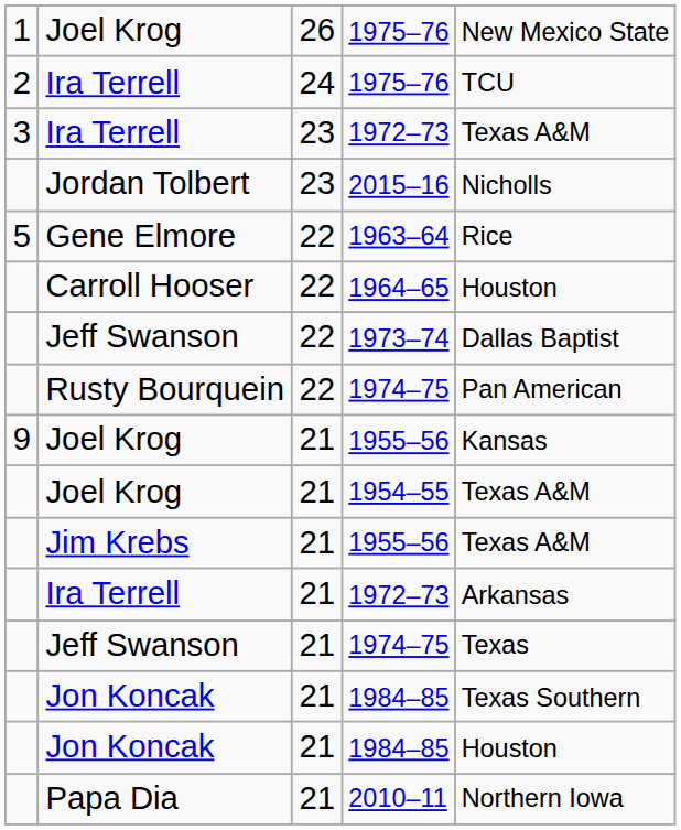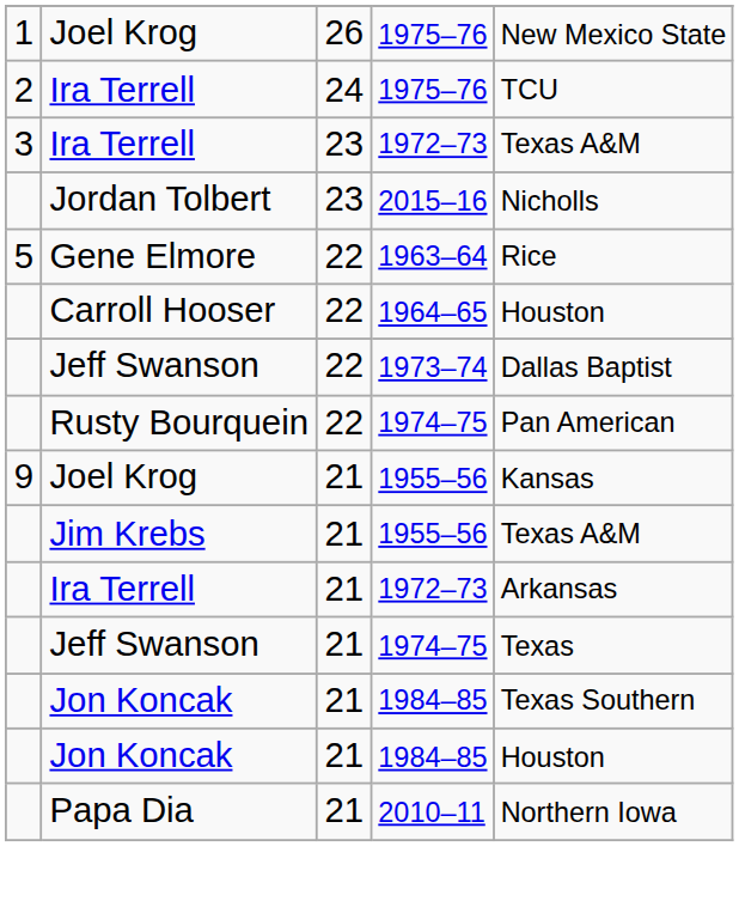 <table class="wikitable">
 <tr>
 </tr>
 <tr>
 <td>1</td>
 <td>Joel Krog</td>
 <td>26</td>
 <td style="font-size:80%;"><a href='#'>1975–76</a></td>
 <td style="font-size:80%;">New Mexico State</td>
 </tr>
 <tr>
 <td>2</td>
 <td><a href='#'>Ira Terrell</a></td>
 <td>24</td>
 <td style="font-size:80%;"><a href='#'>1975–76</a></td>
 <td style="font-size:80%;">TCU</td>
 </tr>
 <tr>
 <td>3</td>
 <td><a href='#'>Ira Terrell</a></td>
 <td>23</td>
 <td style="font-size:80%;"><a href='#'>1972–73</a></td>
 <td style="font-size:80%;">Texas A&M</td>
 </tr>
 <tr>
 <td></td>
 <td>Jordan Tolbert</td>
 <td>23</td>
 <td style="font-size:80%;"><a href='#'>2015–16</a></td>
 <td style="font-size:80%;">Nicholls</td>
 </tr>
 <tr>
 <td>5</td>
 <td>Gene Elmore</td>
 <td>22</td>
 <td style="font-size:80%;"><a href='#'>1963–64</a></td>
 <td style="font-size:80%;">Rice</td>
 </tr>
 <tr>
 <td></td>
 <td>Carroll Hooser</td>
 <td>22</td>
 <td style="font-size:80%;"><a href='#'>1964–65</a></td>
 <td style="font-size:80%;">Houston</td>
 </tr>
 <tr>
 <td></td>
 <td>Jeff Swanson</td>
 <td>22</td>
 <td style="font-size:80%;"><a href='#'>1973–74</a></td>
 <td style="font-size:80%;">Dallas Baptist</td>
 </tr>
 <tr>
 <td></td>
 <td>Rusty Bourquein</td>
 <td>22</td>
 <td style="font-size:80%;"><a href='#'>1974–75</a></td>
 <td style="font-size:80%;">Pan American</td>
 </tr>
 <tr>
 <td>9</td>
 <td>Joel Krog</td>
 <td>21</td>
 <td style="font-size:80%;"><a href='#'>1955–56</a></td>
 <td style="font-size:80%;">Kansas</td>
 </tr>
 <tr>
 <td></td>
-<td>Joel Krog</td>
-<td>21</td>
-<td style="font-size:80%;"><a href='#'>1954–55</a></td>
-<td style="font-size:80%;">Texas A&M</td>
-</tr>
-<tr>
-<td></td>
 <td><a href='#'>Jim Krebs</a></td>
 <td>21</td>
 <td style="font-size:80%;"><a href='#'>1955–56</a></td>
 <td style="font-size:80%;">Texas A&M</td>
 </tr>
 <tr>
 <td></td>
 <td><a href='#'>Ira Terrell</a></td>
 <td>21</td>
 <td style="font-size:80%;"><a href='#'>1972–73</a></td>
 <td style="font-size:80%;">Arkansas</td>
 </tr>
 <tr>
 <td></td>
 <td>Jeff Swanson</td>
 <td>21</td>
 <td style="font-size:80%;"><a href='#'>1974–75</a></td>
 <td style="font-size:80%;">Texas</td>
 </tr>
 <tr>
 <td></td>
 <td><a href='#'>Jon Koncak</a></td>
 <td>21</td>
 <td style="font-size:80%;"><a href='#'>1984–85</a></td>
 <td style="font-size:80%;">Texas Southern</td>
 </tr>
 <tr>
 <td></td>
 <td><a href='#'>Jon Koncak</a></td>
 <td>21</td>
 <td style="font-size:80%;"><a href='#'>1984–85</a></td>
 <td style="font-size:80%;">Houston</td>
 </tr>
 <tr>
 <td></td>
 <td>Papa Dia</td>
 <td>21</td>
 <td style="font-size:80%;"><a href='#'>2010–11</a></td>
 <td style="font-size:80%;">Northern Iowa</td>
 </tr>
 </table>
